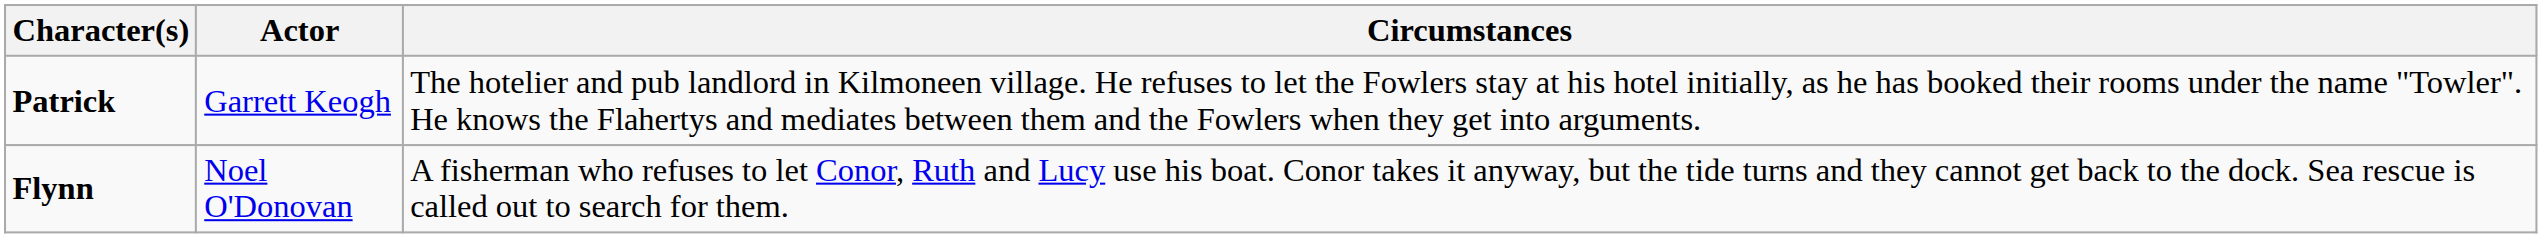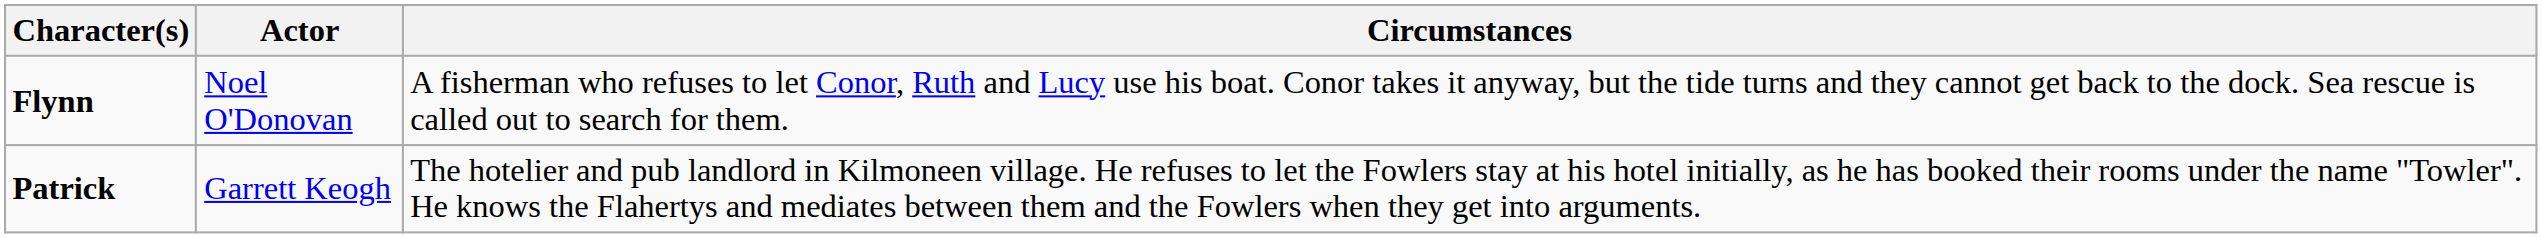 <table class="wikitable">
 <tr>
 <th>Character(s)</th>
 <th>Actor</th>
 <th>Circumstances</th>
 </tr>
 <tr>
+<td><strong>Flynn</strong></td>
+<td><a href='#'>Noel O'Donovan</a></td>
+<td>A fisherman who refuses to let <a href='#'>Conor</a>, <a href='#'>Ruth</a> and <a href='#'>Lucy</a> use his boat. Conor takes it anyway, but the tide turns and they cannot get back to the dock. Sea rescue is called out to search for them.</td>
+</tr>
+<tr>
 <td><strong>Patrick</strong></td>
 <td><a href='#'>Garrett Keogh</a></td>
 <td>The hotelier and pub landlord in Kilmoneen village. He refuses to let the Fowlers stay at his hotel initially, as he has booked their rooms under the name "Towler". He knows the Flahertys and mediates between them and the Fowlers when they get into arguments.</td>
 </tr>
-<tr>
-<td><strong>Flynn</strong></td>
-<td><a href='#'>Noel O'Donovan</a></td>
-<td>A fisherman who refuses to let <a href='#'>Conor</a>, <a href='#'>Ruth</a> and <a href='#'>Lucy</a> use his boat. Conor takes it anyway, but the tide turns and they cannot get back to the dock. Sea rescue is called out to search for them.</td>
-</tr>
 </table>
